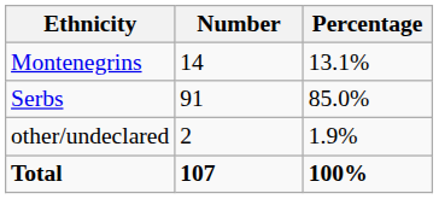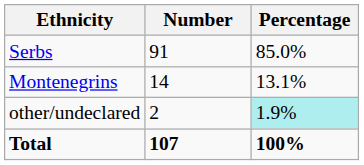 <table class="wikitable">
 <tr>
 <th width="100px">Ethnicity</th>
 <th width="80px">Number</th>
 <th width="80px">Percentage</th>
 </tr>
 <tr>
+<td><a href='#'>Serbs</a></td>
+<td>91</td>
+<td>85.0%</td>
+</tr>
+<tr>
 <td><a href='#'>Montenegrins</a></td>
 <td>14</td>
 <td>13.1%</td>
 </tr>
 <tr>
-<td><a href='#'>Serbs</a></td>
-<td>91</td>
-<td>85.0%</td>
-</tr>
-<tr>
 <td>other/undeclared</td>
 <td>2</td>
-<td>1.9%</td>
+<td style="background: paleturquoise;">1.9%</td>
 </tr>
 <tr>
 <td><strong>Total</strong></td>
 <td><strong>107</strong></td>
 <td><strong>100%</strong></td>
 </tr>
 </table>
